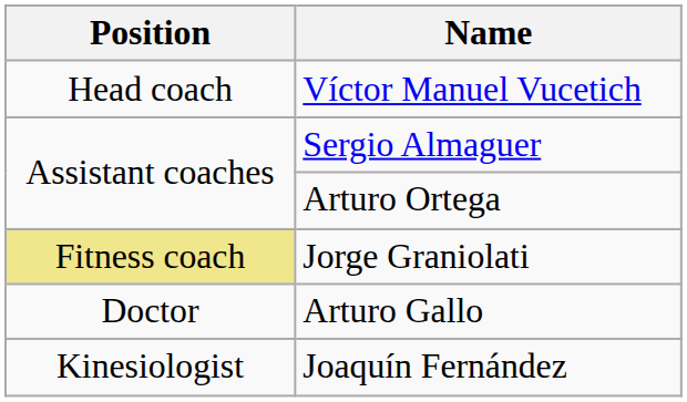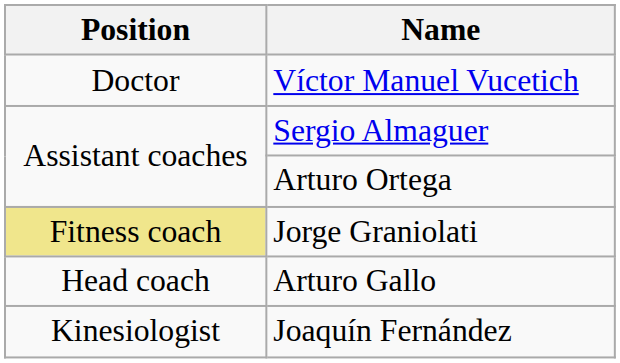 <table class="wikitable" style="text-align:center; font-size:100%; width:35%">
 <tr>
 <th>Position</th>
 <th>Name</th>
 </tr>
 <tr>
-<td>Head coach</td>
+<td>Doctor</td>
 <td align=left> <a href='#'>Víctor Manuel Vucetich</a></td>
 </tr>
 <tr>
 <td rowspan=2>Assistant coaches</td>
 <td align=left> <a href='#'>Sergio Almaguer</a></td>
 </tr>
 <tr>
 <td align=left> Arturo Ortega</td>
 </tr>
 <tr>
 <td style="background: khaki;">Fitness coach</td>
 <td align=left> Jorge Graniolati</td>
 </tr>
 <tr>
-<td>Doctor</td>
+<td>Head coach</td>
 <td align=left> Arturo Gallo</td>
 </tr>
 <tr>
 <td>Kinesiologist</td>
 <td align=left> Joaquín Fernández</td>
 </tr>
 </table>
